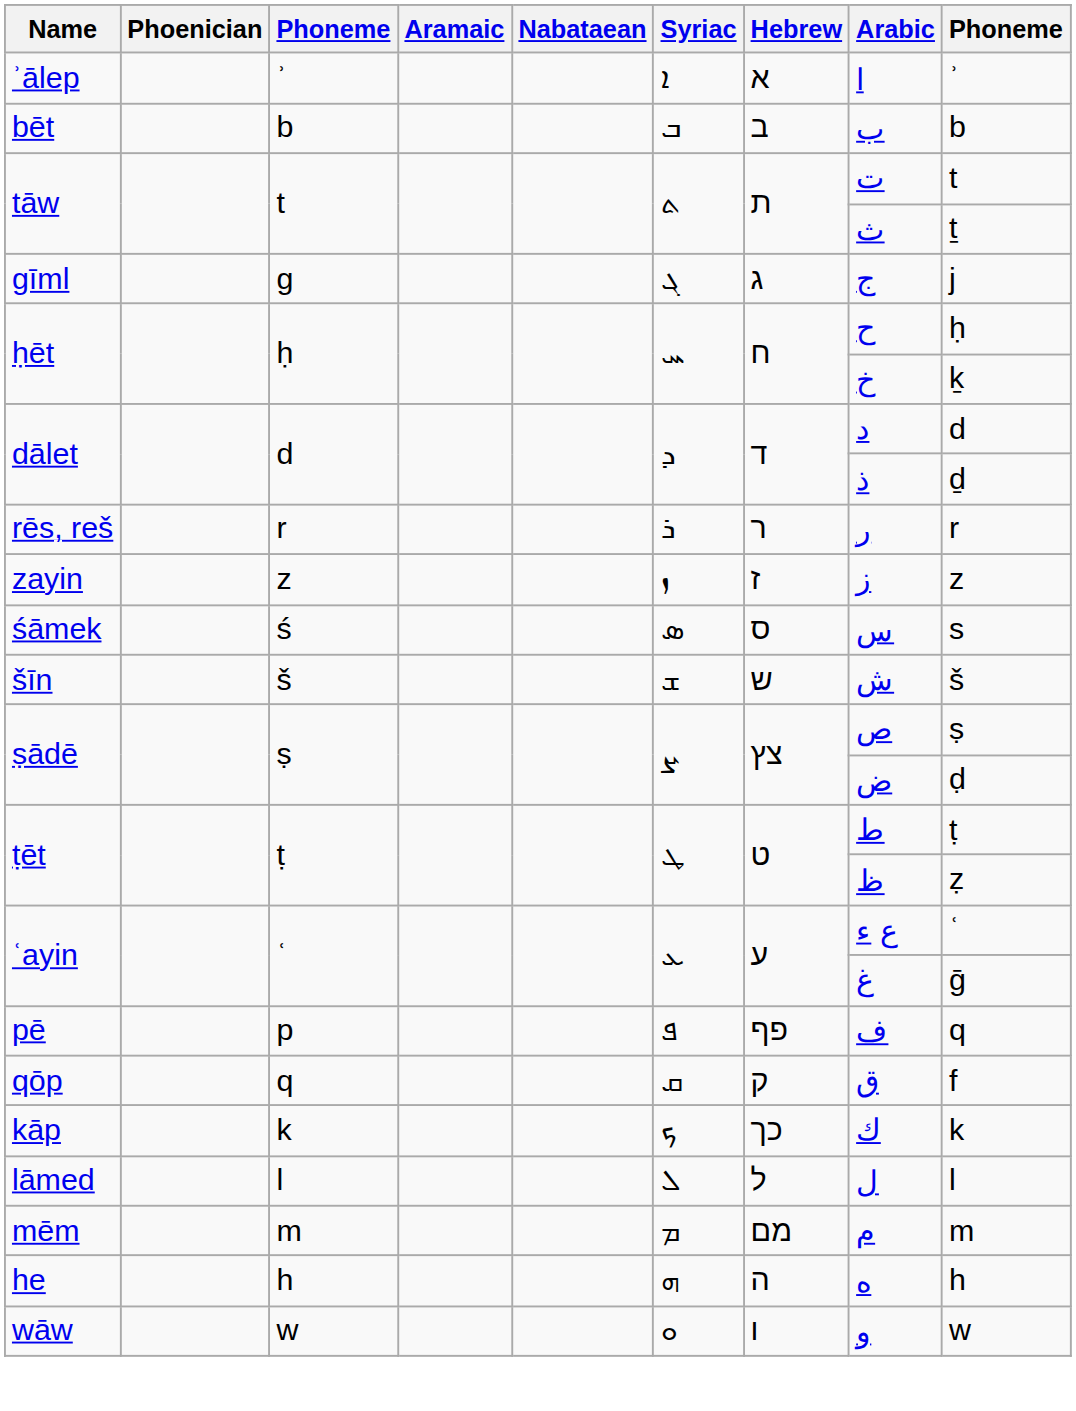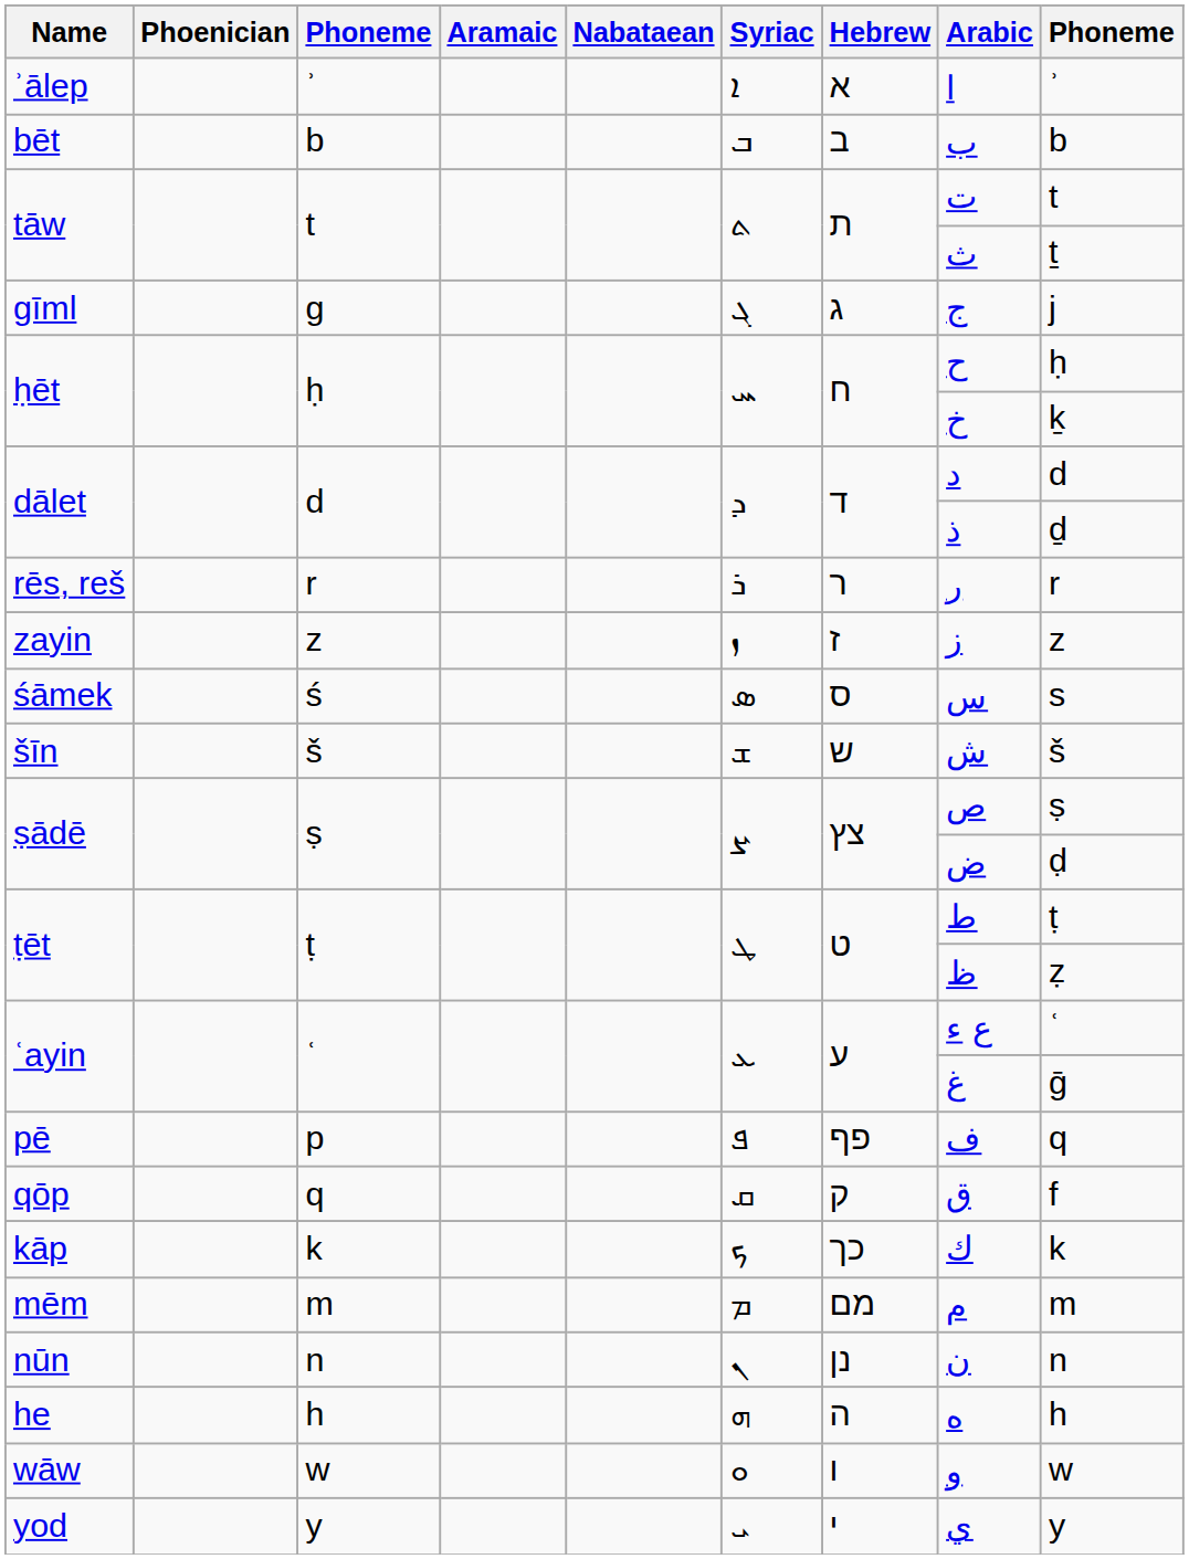 <table class="wikitable" id="letters_chart">
 <tr>
 <th><small>Name</small></th>
 <th><small>Phoenician</small></th>
 <th><small><a href='#'>Phoneme</a></small></th>
 <th><a href='#'><small>Aramaic</small></a></th>
 <th><a href='#'><small>Nabataean</small></a></th>
 <th><a href='#'><small>Syriac</small></a></th>
 <th><a href='#'><small>Hebrew</small></a></th>
 <th><a href='#'><small>Arabic</small></a></th>
 <th><small>Phoneme</small></th>
 </tr>
 <tr>
 <td><a href='#'>ʾālep</a></td>
 <td><sub><sub></sub></sub></td>
 <td>ʾ </td>
 <td></td>
 <td></td>
 <td>ܐ</td>
 <td>א</td>
 <td><a href='#'>ﺍ</a></td>
 <td>ʾ </td>
 </tr>
 <tr>
 <td><a href='#'>bēt</a></td>
 <td><sub><sub></sub></sub></td>
 <td>b </td>
 <td></td>
 <td></td>
 <td>ܒ</td>
 <td>ב</td>
 <td><a href='#'>ﺏ</a></td>
 <td>b </td>
 </tr>
 <tr>
 <td rowspan="2"><a href='#'>tāw</a></td>
 <td rowspan="2"><sub><sub></sub></sub></td>
 <td rowspan="2">t </td>
 <td rowspan="2"></td>
 <td rowspan="2"></td>
 <td rowspan="2">ܬ</td>
 <td rowspan="2">ת</td>
 <td><a href='#'>ت</a></td>
 <td>t </td>
 </tr>
 <tr>
 <td><a href='#'>ث</a></td>
 <td>ṯ </td>
 </tr>
 <tr>
 <td><a href='#'>gīml</a></td>
 <td><sub><sub></sub></sub></td>
 <td>g </td>
 <td></td>
 <td></td>
 <td>ܓ</td>
 <td>ג</td>
 <td><a href='#'>ﺝ</a></td>
 <td>j </td>
 </tr>
 <tr>
 <td rowspan="2"><a href='#'>ḥēt</a></td>
 <td rowspan="2"><sub><sub></sub></sub></td>
 <td rowspan="2">ḥ </td>
 <td rowspan="2"></td>
 <td rowspan="2"></td>
 <td rowspan="2">ܚ</td>
 <td rowspan="2">ח</td>
 <td><a href='#'>ح</a></td>
 <td>ḥ </td>
 </tr>
 <tr>
 <td><a href='#'>خ</a></td>
 <td>ḵ </td>
 </tr>
 <tr>
 <td rowspan="2"><a href='#'>dālet</a></td>
 <td rowspan="2"><sub><sub></sub></sub></td>
 <td rowspan="2">d </td>
 <td rowspan="2"></td>
 <td rowspan="2"></td>
 <td rowspan="2">ܕ</td>
 <td rowspan="2">ד</td>
 <td><a href='#'>د</a></td>
 <td>d </td>
 </tr>
 <tr>
 <td><a href='#'>ذ</a></td>
 <td>ḏ </td>
 </tr>
 <tr>
 <td><a href='#'>rēs, reš</a></td>
 <td><sub><sub></sub></sub></td>
 <td>r </td>
 <td></td>
 <td></td>
 <td>ܪ</td>
 <td>ר</td>
 <td><a href='#'>ﺭ</a></td>
 <td>r </td>
 </tr>
 <tr>
 <td><a href='#'>zayin</a></td>
 <td><sub><sub></sub></sub></td>
 <td>z </td>
 <td></td>
 <td></td>
 <td>ܙ</td>
 <td>ז</td>
 <td><a href='#'>ﺯ</a></td>
 <td>z </td>
 </tr>
 <tr>
 <td><a href='#'>śāmek</a></td>
 <td><sub><sub></sub></sub></td>
 <td>ś </td>
 <td></td>
 <td></td>
 <td>ܣ</td>
 <td>ס</td>
 <td><a href='#'>س</a></td>
 <td>s </td>
 </tr>
 <tr>
 <td><a href='#'>šīn</a></td>
 <td><sub><sub></sub></sub></td>
 <td>š </td>
 <td></td>
 <td></td>
 <td>ܫ</td>
 <td>ש</td>
 <td><a href='#'>ش</a></td>
 <td>š </td>
 </tr>
 <tr>
 <td rowspan="2"><a href='#'>ṣādē</a></td>
 <td rowspan="2"><sub><sub></sub></sub></td>
 <td rowspan="2">ṣ </td>
 <td rowspan="2"></td>
 <td rowspan="2"></td>
 <td rowspan="2">ܨ</td>
 <td rowspan="2">צץ</td>
 <td><a href='#'>ص</a></td>
 <td>ṣ </td>
 </tr>
 <tr>
 <td><a href='#'>ض</a></td>
 <td>ḍ </td>
 </tr>
 <tr>
 <td rowspan="2"><a href='#'>ṭēt</a></td>
 <td rowspan="2"><sub><sub></sub></sub></td>
 <td rowspan="2">ṭ </td>
 <td rowspan="2"></td>
 <td rowspan="2"></td>
 <td rowspan="2">ܛ</td>
 <td rowspan="2">ט</td>
 <td><a href='#'>ط</a></td>
 <td>ṭ </td>
 </tr>
 <tr>
 <td><a href='#'>ظ</a></td>
 <td>ẓ </td>
 </tr>
 <tr>
 <td rowspan="2"><a href='#'>ʿayin</a></td>
 <td rowspan="2"><sub><sub></sub></sub></td>
 <td rowspan="2">ʿ </td>
 <td rowspan="2"></td>
 <td rowspan="2"></td>
 <td rowspan="2">ܥ</td>
 <td rowspan="2">ע</td>
 <td><a href='#'>ع</a> <a href='#'>ء</a></td>
 <td>ʿ </td>
 </tr>
 <tr>
 <td><a href='#'>غ</a></td>
 <td>ḡ </td>
 </tr>
 <tr>
 <td><a href='#'>pē</a></td>
 <td><sub><sub></sub></sub></td>
 <td>p </td>
 <td></td>
 <td></td>
 <td>ܦ</td>
 <td>פף</td>
 <td><a href='#'>ف</a></td>
 <td>q </td>
 </tr>
 <tr>
 <td><a href='#'>qōp</a></td>
 <td><sub><sub></sub></sub></td>
 <td>q </td>
 <td></td>
 <td></td>
 <td>ܩ</td>
 <td>ק</td>
 <td><a href='#'>ﻕ</a></td>
 <td>f </td>
 </tr>
 <tr>
 <td><a href='#'>kāp</a></td>
 <td><sub><sub></sub></sub></td>
 <td>k </td>
 <td></td>
 <td></td>
 <td>ܟ</td>
 <td>כך</td>
 <td><a href='#'>ﻙ</a></td>
 <td>k </td>
 </tr>
 <tr>
-<td><a href='#'>lāmed</a></td>
-<td><sub><sub></sub></sub></td>
-<td>l </td>
-<td></td>
-<td></td>
-<td>ܠ</td>
-<td>ל</td>
-<td><a href='#'>ﻝ</a></td>
-<td>l </td>
-</tr>
-<tr>
 <td><a href='#'>mēm</a></td>
 <td><sub><sub></sub></sub></td>
 <td>m </td>
 <td></td>
 <td></td>
 <td>ܡ</td>
 <td>מם</td>
 <td><a href='#'>ﻡ</a></td>
 <td>m </td>
+</tr>
+<tr>
+<td><a href='#'>nūn</a></td>
+<td><sub><sub></sub></sub></td>
+<td>n </td>
+<td></td>
+<td></td>
+<td>ܢ</td>
+<td>נן</td>
+<td><a href='#'>ﻥ</a></td>
+<td>n </td>
 </tr>
 <tr>
 <td><a href='#'>he</a></td>
 <td><sub><sub></sub></sub></td>
 <td>h </td>
 <td></td>
 <td></td>
 <td>ܗ</td>
 <td>ה</td>
 <td><a href='#'>ه</a></td>
 <td>h </td>
 </tr>
 <tr>
 <td><a href='#'>wāw</a></td>
 <td><sub><sub></sub></sub></td>
 <td>w </td>
 <td></td>
 <td></td>
 <td>ܘ</td>
 <td>ו</td>
 <td><a href='#'>ﻭ</a></td>
 <td>w </td>
 </tr>
+<tr>
+<td><a href='#'>yod</a></td>
+<td><sub><sub></sub></sub></td>
+<td>y </td>
+<td></td>
+<td></td>
+<td>ܝ</td>
+<td>י</td>
+<td><a href='#'>ي</a></td>
+<td>y </td>
+</tr>
 </table>
